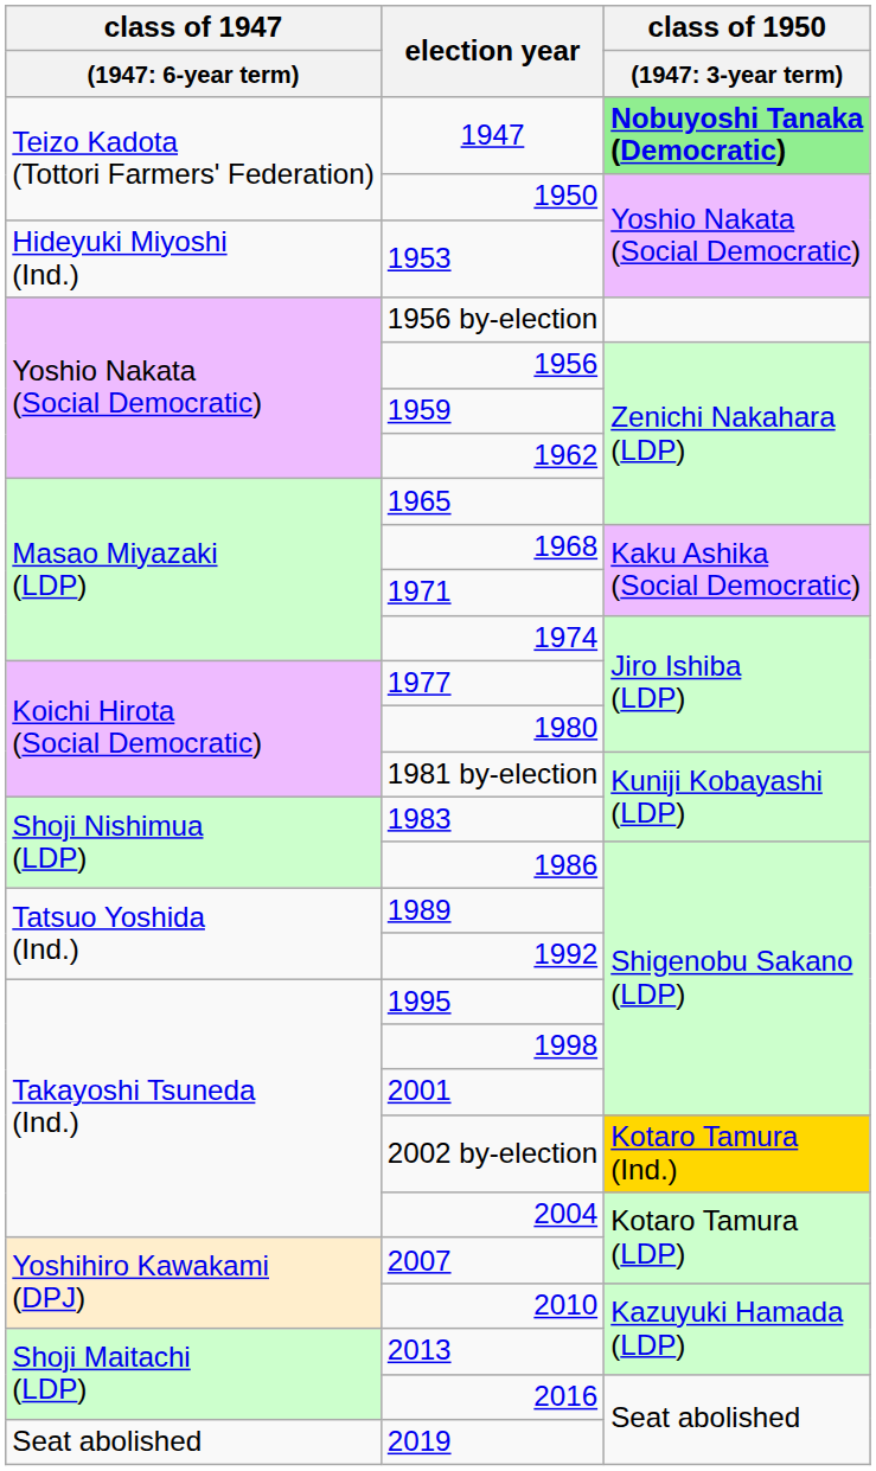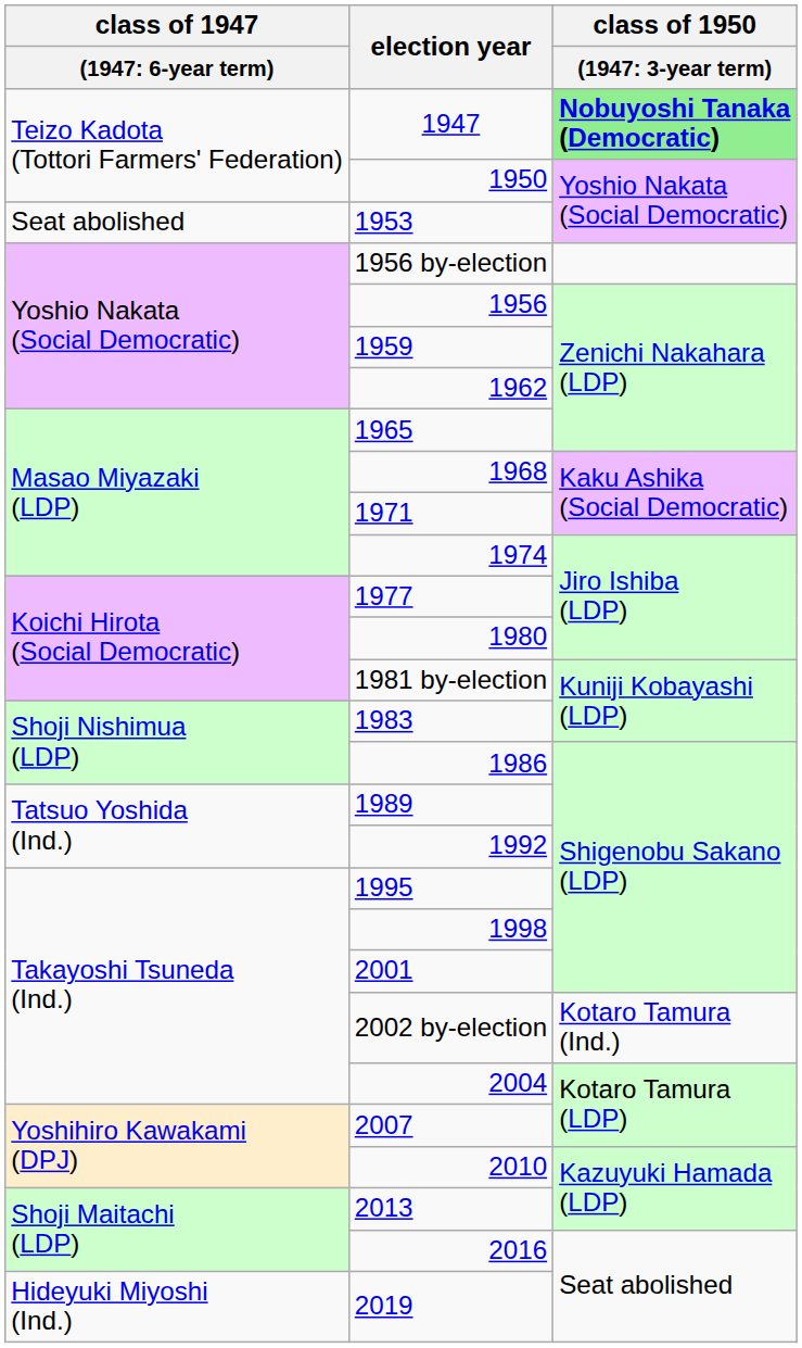 <table class="wikitable" border="1">
 <tr>
 <th>class of 1947</th>
 <th rowspan="2">election year</th>
 <th>class of 1950</th>
 </tr>
 <tr>
 <th><small>(1947: 6-year term)</small></th>
 <th><small>(1947: 3-year term)</small></th>
 </tr>
 <tr>
 <td rowspan="2"><a href='#'>Teizo Kadota</a><br>(Tottori Farmers' Federation)</td>
 <td align="center"><a href='#'>1947</a></td>
 <td bgcolor="#90EE90"><strong><a href='#'>Nobuyoshi Tanaka</a><br>(<a href='#'>Democratic</a>)</strong></td>
 </tr>
 <tr>
 <td align="right"><a href='#'>1950</a></td>
 <td rowspan="2" bgcolor="#EEBBFF"><a href='#'>Yoshio Nakata</a><br>(<a href='#'>Social Democratic</a>)</td>
 </tr>
 <tr>
-<td><a href='#'>Hideyuki Miyoshi</a><br>(Ind.)</td>
+<td>Seat abolished</td>
 <td align="left"><a href='#'>1953</a></td>
 </tr>
 <tr>
 <td rowspan="4" bgcolor="#EEBBFF">Yoshio Nakata<br>(<a href='#'>Social Democratic</a>)</td>
 <td align="left">1956 by-election</td>
 </tr>
 <tr>
 <td align="right"><a href='#'>1956</a></td>
 <td rowspan="4" bgcolor="#CCFFCC"><a href='#'>Zenichi Nakahara</a><br>(<a href='#'>LDP</a>)</td>
 </tr>
 <tr>
 <td align="left"><a href='#'>1959</a></td>
 </tr>
 <tr>
 <td align="right"><a href='#'>1962</a></td>
 </tr>
 <tr>
 <td rowspan="4" bgcolor="#CCFFCC"><a href='#'>Masao Miyazaki</a><br>(<a href='#'>LDP</a>)</td>
 <td align="left"><a href='#'>1965</a></td>
 </tr>
 <tr>
 <td align="right"><a href='#'>1968</a></td>
 <td rowspan="2" bgcolor="#EEBBFF"><a href='#'>Kaku Ashika</a><br>(<a href='#'>Social Democratic</a>)</td>
 </tr>
 <tr>
 <td align="left"><a href='#'>1971</a></td>
 </tr>
 <tr>
 <td align="right"><a href='#'>1974</a></td>
 <td rowspan="3" bgcolor="#CCFFCC"><a href='#'>Jiro Ishiba</a><br>(<a href='#'>LDP</a>)</td>
 </tr>
 <tr>
 <td rowspan="3" bgcolor="#EEBBFF"><a href='#'>Koichi Hirota</a><br>(<a href='#'>Social Democratic</a>)</td>
 <td align="left"><a href='#'>1977</a></td>
 </tr>
 <tr>
 <td align="right"><a href='#'>1980</a></td>
 </tr>
 <tr>
 <td align="right">1981 by-election</td>
 <td rowspan="2" bgcolor="#CCFFCC"><a href='#'>Kuniji Kobayashi</a><br>(<a href='#'>LDP</a>)</td>
 </tr>
 <tr>
 <td rowspan="2" bgcolor="#CCFFCC"><a href='#'>Shoji Nishimua</a><br>(<a href='#'>LDP</a>)</td>
 <td align="left"><a href='#'>1983</a></td>
 </tr>
 <tr>
 <td align="right"><a href='#'>1986</a></td>
 <td rowspan="6" bgcolor="#CCFFCC"><a href='#'>Shigenobu Sakano</a><br>(<a href='#'>LDP</a>)</td>
 </tr>
 <tr>
 <td rowspan="2"><a href='#'>Tatsuo Yoshida</a><br>(Ind.)</td>
 <td align="left"><a href='#'>1989</a></td>
 </tr>
 <tr>
 <td align="right"><a href='#'>1992</a></td>
 </tr>
 <tr>
 <td rowspan="5"><a href='#'>Takayoshi Tsuneda</a><br>(Ind.)</td>
 <td align="left"><a href='#'>1995</a></td>
 </tr>
 <tr>
 <td align="right"><a href='#'>1998</a></td>
 </tr>
 <tr>
 <td align="left"><a href='#'>2001</a></td>
 </tr>
 <tr>
 <td align="right">2002 by-election</td>
-<td rowspan="1" style="background: gold;"><a href='#'>Kotaro Tamura</a><br>(Ind.)</td>
+<td rowspan="1"><a href='#'>Kotaro Tamura</a><br>(Ind.)</td>
 </tr>
 <tr>
 <td align="right"><a href='#'>2004</a></td>
 <td rowspan="2" bgcolor="#CCFFCC">Kotaro Tamura<br>(<a href='#'>LDP</a>)</td>
 </tr>
 <tr>
 <td rowspan="2" bgcolor="#FFEECC"><a href='#'>Yoshihiro Kawakami</a><br>(<a href='#'>DPJ</a>)</td>
 <td align="left"><a href='#'>2007</a></td>
 </tr>
 <tr>
 <td align="right"><a href='#'>2010</a></td>
 <td rowspan="2" bgcolor="#CCFFCC"><a href='#'>Kazuyuki Hamada</a><br>(<a href='#'>LDP</a>)</td>
 </tr>
 <tr>
 <td rowspan="2" bgcolor="#CCFFCC"><a href='#'>Shoji Maitachi</a><br>(<a href='#'>LDP</a>)</td>
 <td align="left"><a href='#'>2013</a></td>
 </tr>
 <tr>
 <td align="right"><a href='#'>2016</a></td>
 <td rowspan="2">Seat abolished</td>
 </tr>
 <tr>
-<td>Seat abolished</td>
+<td><a href='#'>Hideyuki Miyoshi</a><br>(Ind.)</td>
 <td align="left"><a href='#'>2019</a></td>
 </tr>
 </table>
